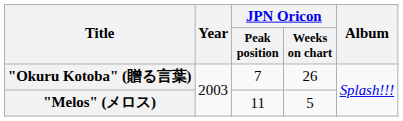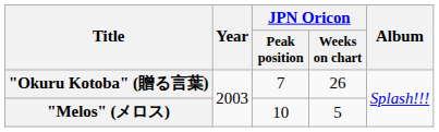 <table class="wikitable plainrowheaders">
 <tr>
 <th scope="col" rowspan="2">Title</th>
 <th scope="col" rowspan="2">Year</th>
 <th scope="col" colspan="2"><a href='#'>JPN Oricon</a></th>
 <th scope="col" rowspan="2">Album</th>
 </tr>
 <tr>
 <th style="font-size:smaller;width:50px;" scope="col">Peak position</th>
 <th style="font-size:smaller;width:50px;" scope="col">Weeks on chart</th>
 </tr>
 <tr>
 <th scope="row">"Okuru Kotoba" (贈る言葉)</th>
 <td align="center" rowspan="2">2003</td>
 <td align="center">7</td>
 <td align="center">26</td>
 <td align="center" rowspan="2"><em><a href='#'>Splash!!!</a></em></td>
 </tr>
 <tr>
 <th scope="row">"Melos" (メロス)</th>
-<td align="center">11</td>
+<td align="center">10</td>
 <td align="center">5</td>
 </tr>
 </table>
